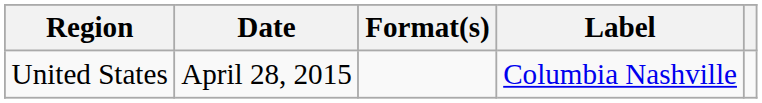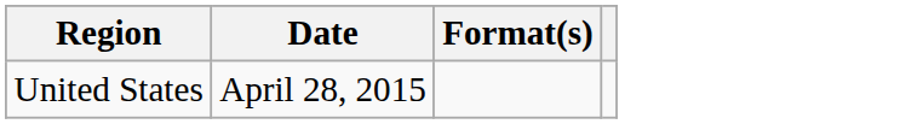 <table class="wikitable">
 <tr>
 <th scope="col">Region</th>
 <th scope="col">Date</th>
 <th scope="col">Format(s)</th>
-<th scope="col">Label</th>
 <th scope="col"></th>
 </tr>
 <tr>
 <td>United States</td>
 <td>April 28, 2015</td>
 <td></td>
-<td><a href='#'>Columbia Nashville</a></td>
 <td style="text-align:center;"></td>
 </tr>
 </table>
